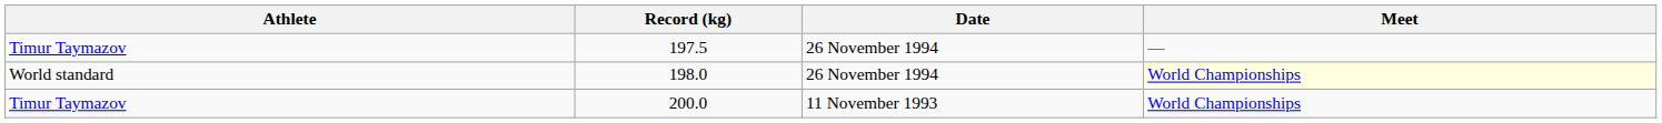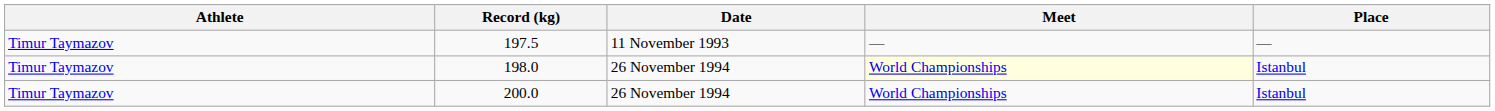 <table class="wikitable" style="font-size:90%; width: 70%;">
 <tr>
 <th width=20%>Athlete</th>
 <th width=8%>Record (kg)</th>
 <th width=12%>Date</th>
 <th width=18%>Meet</th>
+<th width=11%>Place</th>
 </tr>
 <tr>
 <td> <a href='#'>Timur Taymazov</a></td>
 <td align="center">197.5</td>
-<td>26 November 1994</td>
+<td>11 November 1993</td>
+<td>—</td>
 <td>—</td>
 </tr>
 <tr>
-<td>World standard</td>
+<td> <a href='#'>Timur Taymazov</a></td>
 <td align="center">198.0</td>
 <td>26 November 1994</td>
 <td style="background: lightyellow;"><a href='#'>World Championships</a></td>
+<td><a href='#'>Istanbul</a></td>
 </tr>
 <tr>
 <td> <a href='#'>Timur Taymazov</a></td>
 <td align="center">200.0</td>
-<td>11 November 1993</td>
+<td>26 November 1994</td>
 <td><a href='#'>World Championships</a></td>
+<td><a href='#'>Istanbul</a></td>
 </tr>
 </table>
